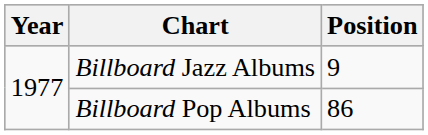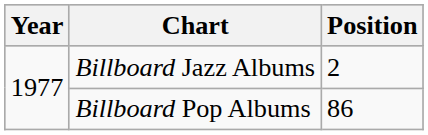 <table class="wikitable">
 <tr>
 <th>Year</th>
 <th>Chart</th>
 <th>Position</th>
 </tr>
 <tr>
 <td rowspan=2>1977</td>
 <td><em>Billboard</em> Jazz Albums</td>
-<td>9</td>
+<td>2</td>
 </tr>
 <tr>
 <td><em>Billboard</em> Pop Albums</td>
 <td>86</td>
 </tr>
 </table>
